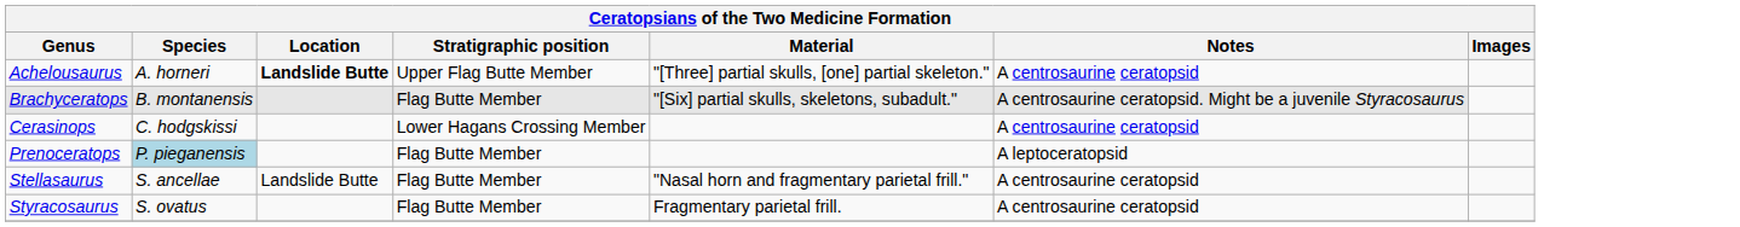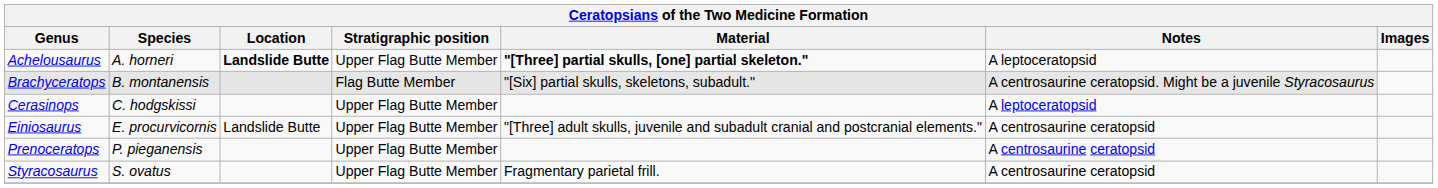 <table class="wikitable" align="center">
 <tr>
 <th colspan="7" align="center"><strong><a href='#'>Ceratopsians</a> of the Two Medicine Formation</strong></th>
 </tr>
 <tr>
 <th>Genus</th>
 <th>Species</th>
 <th>Location</th>
 <th>Stratigraphic position</th>
 <th>Material</th>
 <th>Notes</th>
 <th>Images</th>
 </tr>
 <tr>
 <td><em><a href='#'>Achelousaurus</a></em></td>
 <td><em>A. horneri</em></td>
 <td><strong>Landslide Butte</strong></td>
 <td>Upper Flag Butte Member</td>
-<td>"[Three] partial skulls, [one] partial skeleton."</td>
-<td>A <a href='#'>centrosaurine</a> <a href='#'>ceratopsid</a></td>
+<td><strong>"[Three] partial skulls, [one] partial skeleton."</strong></td>
+<td>A leptoceratopsid</td>
 <td></td>
 </tr>
 <tr>
 <td style="background:#E6E6E6;"><em><a href='#'>Brachyceratops</a></em></td>
 <td style="background:#E6E6E6;"><em>B. montanensis</em></td>
 <td style="background:#E6E6E6;"></td>
 <td style="background:#E6E6E6;">Flag Butte Member</td>
 <td style="background:#E6E6E6;">"[Six] partial skulls, skeletons, subadult."</td>
 <td style="background:#E6E6E6;">A centrosaurine ceratopsid. Might be a juvenile <em>Styracosaurus</em></td>
 <td></td>
 </tr>
 <tr>
 <td><em><a href='#'>Cerasinops</a></em></td>
 <td><em>C. hodgskissi</em></td>
 <td></td>
-<td>Lower Hagans Crossing Member</td>
+<td>Upper Flag Butte Member</td>
 <td></td>
-<td>A <a href='#'>centrosaurine</a> <a href='#'>ceratopsid</a></td>
+<td>A <a href='#'>leptoceratopsid</a></td>
+<td></td>
+</tr>
+<tr>
+<td><em><a href='#'>Einiosaurus</a></em></td>
+<td><em>E. procurvicornis</em></td>
+<td>Landslide Butte</td>
+<td>Upper Flag Butte Member</td>
+<td>"[Three] adult skulls, juvenile and subadult cranial and postcranial elements."</td>
+<td>A centrosaurine ceratopsid</td>
 <td></td>
 </tr>
 <tr>
 <td><em><a href='#'>Prenoceratops</a></em></td>
-<td style="background: lightblue;"><em>P. pieganensis</em></td>
+<td><em>P. pieganensis</em></td>
 <td></td>
-<td>Flag Butte Member</td>
+<td>Upper Flag Butte Member</td>
 <td></td>
-<td>A leptoceratopsid</td>
-<td></td>
-</tr>
-<tr>
-<td><em><a href='#'>Stellasaurus</a></em></td>
-<td><em>S. ancellae</em></td>
-<td>Landslide Butte</td>
-<td>Flag Butte Member</td>
-<td>"Nasal horn and fragmentary parietal frill."</td>
-<td>A centrosaurine ceratopsid</td>
+<td>A <a href='#'>centrosaurine</a> <a href='#'>ceratopsid</a></td>
 <td></td>
 </tr>
 <tr>
 <td><em><a href='#'>Styracosaurus</a></em></td>
 <td><em>S. ovatus</em></td>
 <td></td>
-<td>Flag Butte Member</td>
+<td>Upper Flag Butte Member</td>
 <td>Fragmentary parietal frill.</td>
 <td>A centrosaurine ceratopsid</td>
 <td></td>
 </tr>
 <tr>
 </tr>
 </table>
